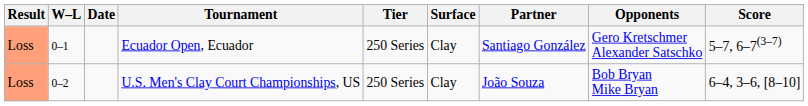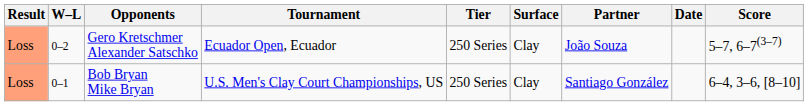 <table class="sortable wikitable">
 <tr>
 <th>Result</th>
 <th class="unsortable">W–L</th>
-<th>Date</th>
+<th>Opponents</th>
 <th>Tournament</th>
 <th>Tier</th>
 <th>Surface</th>
 <th>Partner</th>
-<th>Opponents</th>
+<th>Date</th>
 <th class="unsortable">Score</th>
 </tr>
 <tr>
 <td bgcolor=ffa07a>Loss</td>
-<td><small>0–1</small></td>
-<td><a href='#'></a></td>
+<td><small>0–2</small></td>
+<td> <a href='#'>Gero Kretschmer</a><br> <a href='#'>Alexander Satschko</a></td>
 <td><a href='#'>Ecuador Open</a>, Ecuador</td>
 <td>250 Series</td>
 <td>Clay</td>
-<td> <a href='#'>Santiago González</a></td>
-<td> <a href='#'>Gero Kretschmer</a><br> <a href='#'>Alexander Satschko</a></td>
+<td> <a href='#'>João Souza</a></td>
+<td><a href='#'></a></td>
 <td>5–7, 6–7<sup>(3–7)</sup></td>
 </tr>
 <tr>
 <td bgcolor=ffa07a>Loss</td>
-<td><small>0–2</small></td>
-<td><a href='#'></a></td>
+<td><small>0–1</small></td>
+<td> <a href='#'>Bob Bryan</a><br> <a href='#'>Mike Bryan</a></td>
 <td><a href='#'>U.S. Men's Clay Court Championships</a>, US</td>
 <td>250 Series</td>
 <td>Clay</td>
-<td> <a href='#'>João Souza</a></td>
-<td> <a href='#'>Bob Bryan</a><br> <a href='#'>Mike Bryan</a></td>
+<td> <a href='#'>Santiago González</a></td>
+<td><a href='#'></a></td>
 <td>6–4, 3–6, [8–10]</td>
 </tr>
 </table>
